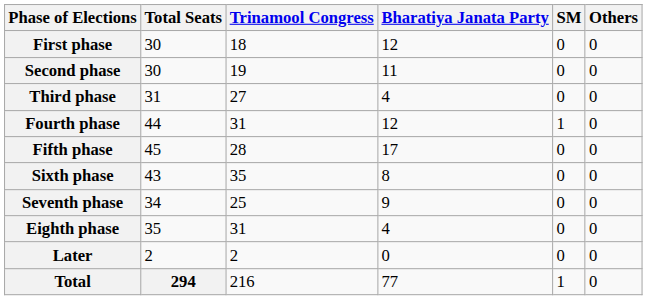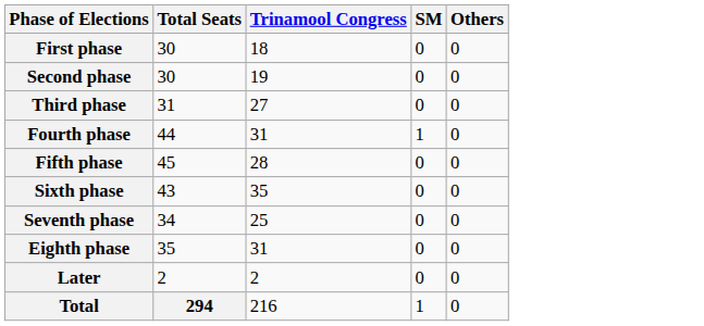 <table class="wikitable sortable">
 <tr>
 <th>Phase of Elections</th>
 <th>Total Seats</th>
 <th><a href='#'>Trinamool Congress</a></th>
-<th><a href='#'>Bharatiya Janata Party</a></th>
 <th>SM</th>
 <th>Others</th>
 </tr>
 <tr>
 <th>First phase</th>
 <td>30</td>
 <td>18</td>
-<td>12</td>
 <td>0</td>
 <td>0</td>
 </tr>
 <tr>
 <th>Second phase</th>
 <td>30</td>
 <td>19</td>
-<td>11</td>
 <td>0</td>
 <td>0</td>
 </tr>
 <tr>
 <th>Third phase</th>
 <td>31</td>
 <td>27</td>
-<td>4</td>
 <td>0</td>
 <td>0</td>
 </tr>
 <tr>
 <th>Fourth phase</th>
 <td>44</td>
 <td>31</td>
-<td>12</td>
 <td>1</td>
 <td>0</td>
 </tr>
 <tr>
 <th>Fifth phase</th>
 <td>45</td>
 <td>28</td>
-<td>17</td>
 <td>0</td>
 <td>0</td>
 </tr>
 <tr>
 <th>Sixth phase</th>
 <td>43</td>
 <td>35</td>
-<td>8</td>
 <td>0</td>
 <td>0</td>
 </tr>
 <tr>
 <th>Seventh phase</th>
 <td>34</td>
 <td> 25</td>
-<td>9</td>
 <td>0</td>
 <td>0</td>
 </tr>
 <tr>
 <th>Eighth phase</th>
 <td>35</td>
 <td>31</td>
-<td>4</td>
 <td>0</td>
 <td>0</td>
 </tr>
 <tr>
 <th>Later</th>
 <td>2</td>
 <td>2</td>
 <td>0</td>
 <td>0</td>
-<td>0</td>
 </tr>
 <tr>
 <th>Total</th>
 <th>294</th>
 <td>216</td>
-<td>77</td>
 <td>1</td>
 <td>0</td>
 </tr>
 </table>
